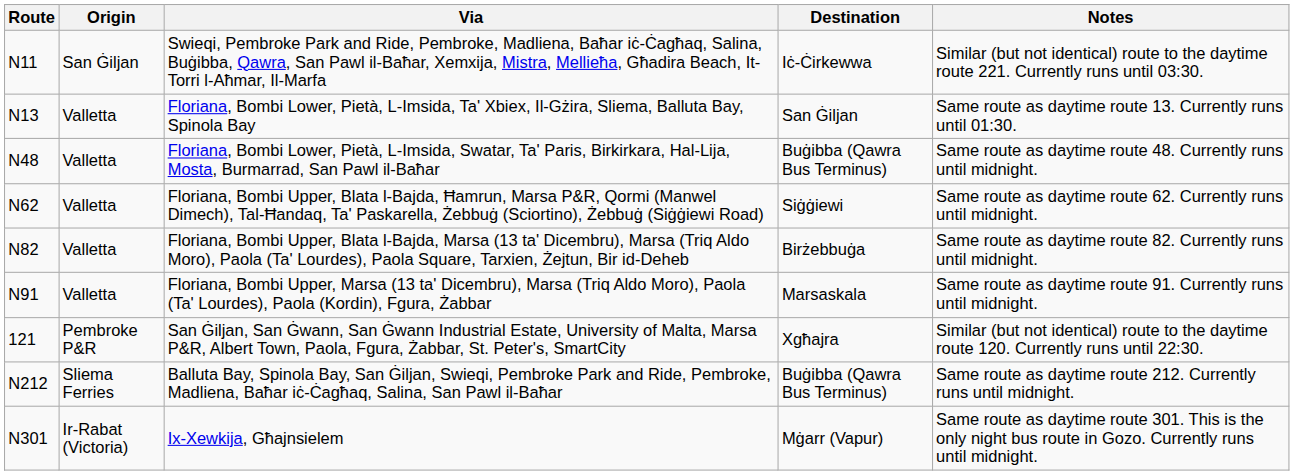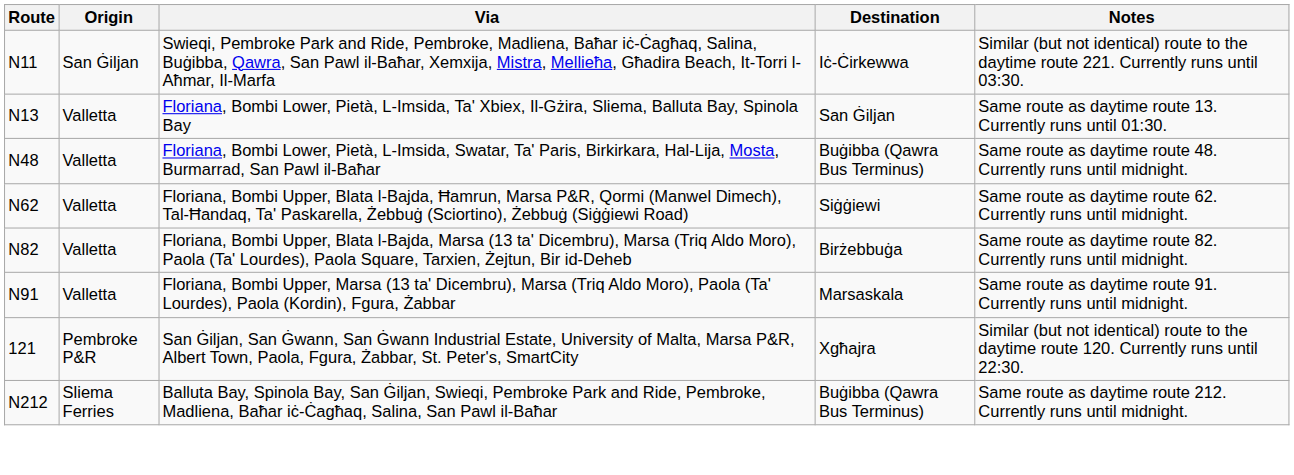 <table class="wikitable sortable">
 <tr>
 <th>Route</th>
 <th>Origin</th>
 <th>Via</th>
 <th>Destination</th>
 <th>Notes</th>
 </tr>
 <tr>
 <td>N11</td>
 <td>San Ġiljan</td>
 <td>Swieqi, Pembroke Park and Ride, Pembroke, Madliena, Baħar iċ-Ċagħaq, Salina, Buġibba, <a href='#'>Qawra</a>, San Pawl il-Baħar, Xemxija, <a href='#'>Mistra</a>, <a href='#'>Mellieħa</a>, Għadira Beach, It-Torri l-Aħmar, Il-Marfa</td>
 <td>Iċ-Ċirkewwa</td>
 <td>Similar (but not identical) route to the daytime route 221. Currently runs until 03:30.</td>
 </tr>
 <tr>
 <td>N13</td>
 <td>Valletta</td>
 <td><a href='#'>Floriana</a>, Bombi Lower, Pietà, L-Imsida, Ta' Xbiex, Il-Gżira, Sliema, Balluta Bay, Spinola Bay</td>
 <td>San Ġiljan</td>
 <td>Same route as daytime route 13. Currently runs until 01:30.</td>
 </tr>
 <tr>
 <td>N48</td>
 <td>Valletta</td>
 <td><a href='#'>Floriana</a>, Bombi Lower, Pietà, L-Imsida, Swatar, Ta' Paris, Birkirkara, Hal-Lija, <a href='#'>Mosta</a>, Burmarrad, San Pawl il-Baħar</td>
 <td>Buġibba (Qawra Bus Terminus)</td>
 <td>Same route as daytime route 48. Currently runs until midnight.</td>
 </tr>
 <tr>
 <td>N62</td>
 <td>Valletta</td>
 <td>Floriana, Bombi Upper, Blata l-Bajda, Ħamrun, Marsa P&R, Qormi (Manwel Dimech), Tal-Ħandaq, Ta' Paskarella, Żebbuġ (Sciortino), Żebbuġ (Siġġiewi Road)</td>
 <td>Siġġiewi</td>
 <td>Same route as daytime route 62. Currently runs until midnight.</td>
 </tr>
 <tr>
 <td>N82</td>
 <td>Valletta</td>
 <td>Floriana, Bombi Upper, Blata l-Bajda, Marsa (13 ta' Dicembru), Marsa (Triq Aldo Moro), Paola (Ta' Lourdes), Paola Square, Tarxien, Żejtun, Bir id-Deheb</td>
 <td>Birżebbuġa</td>
 <td>Same route as daytime route 82. Currently runs until midnight.</td>
 </tr>
 <tr>
 <td>N91</td>
 <td>Valletta</td>
 <td>Floriana, Bombi Upper, Marsa (13 ta' Dicembru), Marsa (Triq Aldo Moro), Paola (Ta' Lourdes), Paola (Kordin), Fgura, Żabbar</td>
 <td>Marsaskala</td>
 <td>Same route as daytime route 91. Currently runs until midnight.</td>
 </tr>
 <tr>
 <td>121</td>
 <td>Pembroke P&R</td>
 <td>San Ġiljan, San Ġwann, San Ġwann Industrial Estate, University of Malta, Marsa P&R, Albert Town, Paola, Fgura, Żabbar, St. Peter's, SmartCity</td>
 <td>Xgħajra</td>
 <td>Similar (but not identical) route to the daytime route 120. Currently runs until 22:30.</td>
 </tr>
 <tr>
 <td>N212</td>
 <td>Sliema Ferries</td>
 <td>Balluta Bay, Spinola Bay, San Ġiljan, Swieqi, Pembroke Park and Ride, Pembroke, Madliena, Baħar iċ-Ċagħaq, Salina, San Pawl il-Baħar</td>
 <td>Buġibba (Qawra Bus Terminus)</td>
 <td>Same route as daytime route 212. Currently runs until midnight.</td>
 </tr>
-<tr>
-<td>N301</td>
-<td>Ir-Rabat (Victoria)</td>
-<td><a href='#'>Ix-Xewkija</a>, Għajnsielem</td>
-<td>Mġarr (Vapur)</td>
-<td>Same route as daytime route 301. This is the only night bus route in Gozo. Currently runs until midnight.</td>
-</tr>
 </table>
